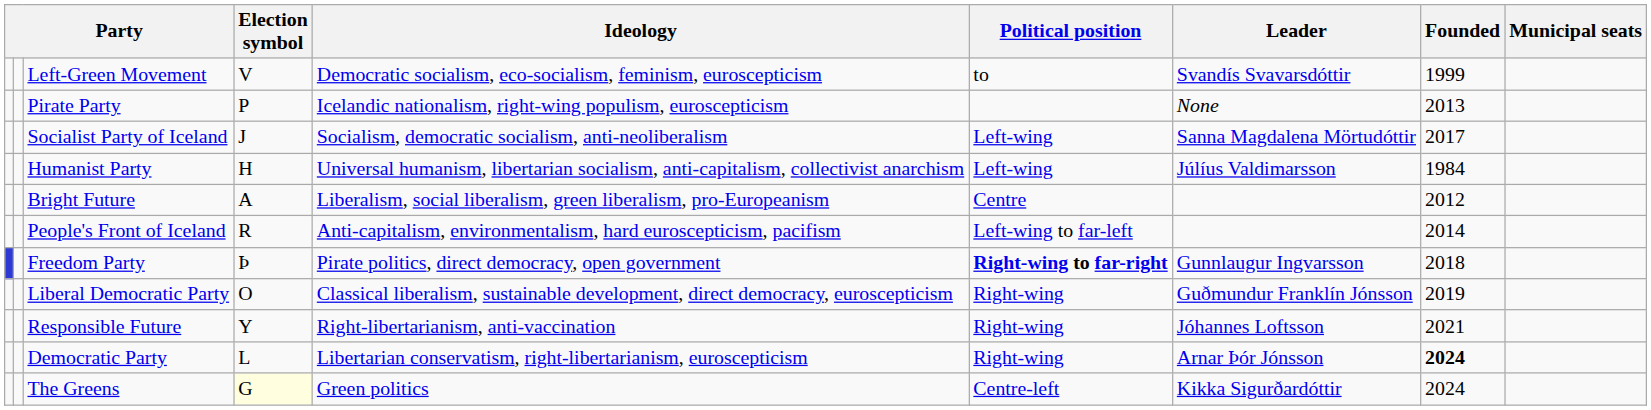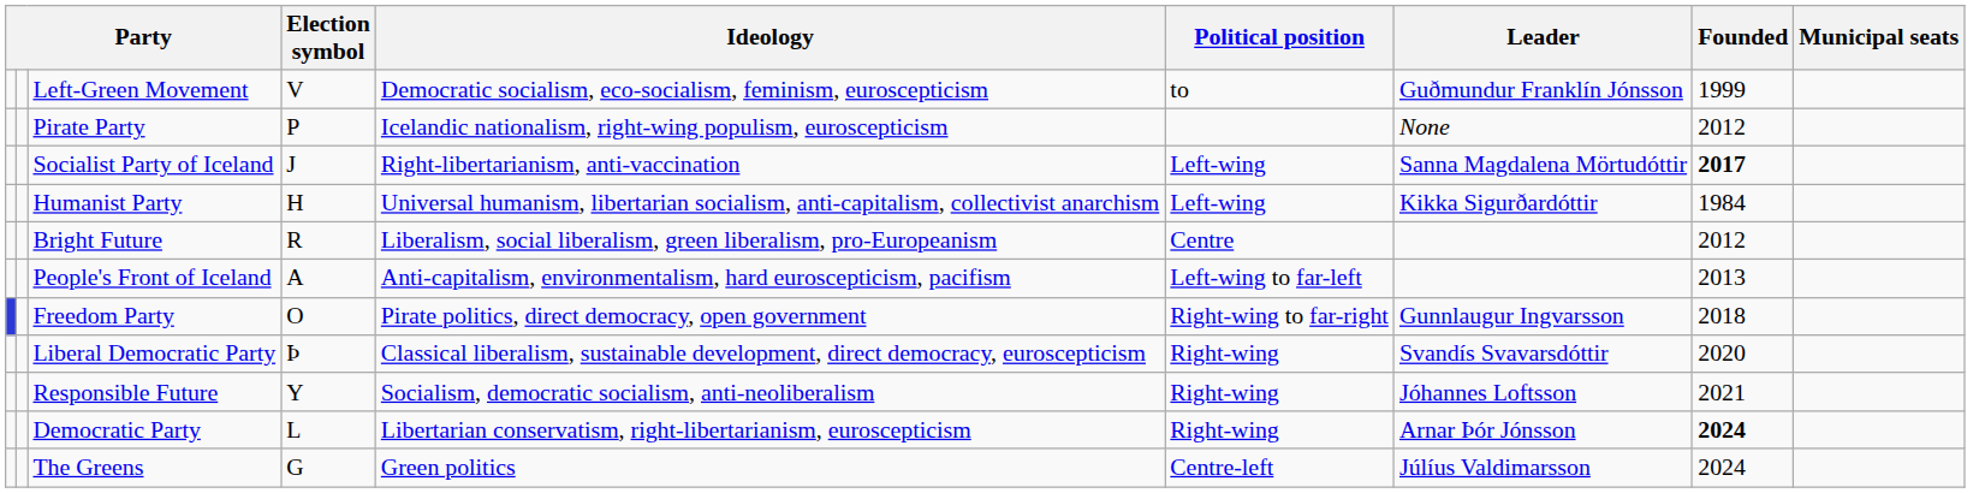 <table class="wikitable sortable">
 <tr>
 <th colspan="3">Party</th>
 <th>Election<br>symbol</th>
 <th>Ideology</th>
 <th><a href='#'>Political position</a></th>
 <th>Leader</th>
 <th>Founded</th>
 <th>Municipal seats</th>
 </tr>
 <tr>
 <td></td>
 <td></td>
 <td><a href='#'>Left-Green Movement</a><br><small></small></td>
 <td>V</td>
 <td><a href='#'>Democratic socialism</a>, <a href='#'>eco-socialism</a>, <a href='#'>feminism</a>, <a href='#'>euroscepticism</a></td>
 <td> to </td>
-<td><a href='#'>Svandís Svavarsdóttir</a></td>
+<td><a href='#'>Guðmundur Franklín Jónsson</a></td>
 <td>1999</td>
 <td></td>
 </tr>
 <tr>
 <td></td>
 <td></td>
 <td><a href='#'>Pirate Party</a><br><small></small></td>
 <td>P</td>
 <td><a href='#'>Icelandic nationalism</a>, <a href='#'>right-wing populism</a>, <a href='#'>euroscepticism</a></td>
 <td></td>
 <td><em>None</em></td>
-<td>2013</td>
+<td>2012</td>
 <td></td>
 </tr>
 <tr>
 <td></td>
 <td></td>
 <td><a href='#'>Socialist Party of Iceland</a><br><small></small></td>
 <td>J</td>
-<td><a href='#'>Socialism</a>, <a href='#'>democratic socialism</a>, <a href='#'>anti-neoliberalism</a></td>
+<td><a href='#'>Right-libertarianism</a>, <a href='#'>anti-vaccination</a></td>
 <td><a href='#'>Left-wing</a></td>
 <td><a href='#'>Sanna Magdalena Mörtudóttir</a></td>
-<td>2017</td>
+<td><strong>2017</strong></td>
 <td></td>
 </tr>
 <tr>
 <td></td>
 <td></td>
 <td><a href='#'>Humanist Party</a><br><small></small></td>
 <td>H</td>
 <td><a href='#'>Universal humanism</a>, <a href='#'>libertarian socialism</a>, <a href='#'>anti-capitalism</a>, <a href='#'>collectivist anarchism</a></td>
 <td><a href='#'>Left-wing</a></td>
-<td><a href='#'>Júlíus Valdimarsson</a></td>
+<td><a href='#'>Kikka Sigurðardóttir</a></td>
 <td>1984</td>
 <td></td>
 </tr>
 <tr>
 <td></td>
 <td></td>
 <td><a href='#'>Bright Future</a> <br><small></small></td>
-<td>A</td>
+<td>R</td>
 <td><a href='#'>Liberalism</a>, <a href='#'>social liberalism</a>, <a href='#'>green liberalism</a>, <a href='#'>pro-Europeanism</a></td>
 <td><a href='#'>Centre</a></td>
 <td></td>
 <td>2012</td>
 <td></td>
 </tr>
 <tr>
 <td></td>
 <td></td>
 <td><a href='#'>People's Front of Iceland</a><br><small></small></td>
-<td>R</td>
+<td>A</td>
 <td><a href='#'>Anti-capitalism</a>, <a href='#'>environmentalism</a>, <a href='#'>hard euroscepticism</a>, <a href='#'>pacifism</a></td>
 <td><a href='#'>Left-wing</a> to <a href='#'>far-left</a></td>
 <td></td>
-<td>2014</td>
+<td>2013</td>
 <td></td>
 </tr>
 <tr>
 <td bgcolor=#2c39d5></td>
 <td></td>
 <td><a href='#'>Freedom Party</a><br><small></small></td>
-<td>Þ</td>
+<td>O</td>
 <td><a href='#'>Pirate politics</a>, <a href='#'>direct democracy</a>, <a href='#'>open government</a></td>
-<td><strong><a href='#'>Right-wing</a> to <a href='#'>far-right</a></strong></td>
+<td><a href='#'>Right-wing</a> to <a href='#'>far-right</a></td>
 <td><a href='#'>Gunnlaugur Ingvarsson</a></td>
 <td>2018</td>
 <td></td>
 </tr>
 <tr>
 <td></td>
 <td></td>
 <td><a href='#'>Liberal Democratic Party</a><br><small></small></td>
-<td>O</td>
+<td>Þ</td>
 <td><a href='#'>Classical liberalism</a>, <a href='#'>sustainable development</a>, <a href='#'>direct democracy</a>, <a href='#'>euroscepticism</a></td>
 <td><a href='#'>Right-wing</a></td>
-<td><a href='#'>Guðmundur Franklín Jónsson</a></td>
-<td>2019</td>
+<td><a href='#'>Svandís Svavarsdóttir</a></td>
+<td>2020</td>
 <td></td>
 </tr>
 <tr>
 <td></td>
 <td></td>
 <td><a href='#'>Responsible Future</a> <br><small></small></td>
 <td>Y</td>
-<td><a href='#'>Right-libertarianism</a>, <a href='#'>anti-vaccination</a></td>
+<td><a href='#'>Socialism</a>, <a href='#'>democratic socialism</a>, <a href='#'>anti-neoliberalism</a></td>
 <td><a href='#'>Right-wing</a></td>
 <td><a href='#'>Jóhannes Loftsson</a></td>
 <td>2021</td>
 <td></td>
 </tr>
 <tr>
 <td></td>
 <td></td>
 <td><a href='#'>Democratic Party</a><br><small></small></td>
 <td>L</td>
 <td><a href='#'>Libertarian conservatism</a>, <a href='#'>right-libertarianism</a>, <a href='#'>euroscepticism</a></td>
 <td><a href='#'>Right-wing</a></td>
 <td><a href='#'>Arnar Þór Jónsson</a></td>
 <td><strong>2024</strong></td>
 <td></td>
 </tr>
 <tr>
 <td></td>
 <td></td>
 <td><a href='#'>The Greens</a><br><small></small></td>
-<td style="background: lightyellow;">G</td>
+<td>G</td>
 <td><a href='#'>Green politics</a></td>
 <td><a href='#'>Centre-left</a></td>
-<td><a href='#'>Kikka Sigurðardóttir</a></td>
+<td><a href='#'>Júlíus Valdimarsson</a></td>
 <td>2024</td>
 <td></td>
 </tr>
 </table>
